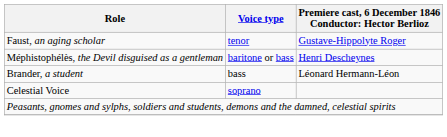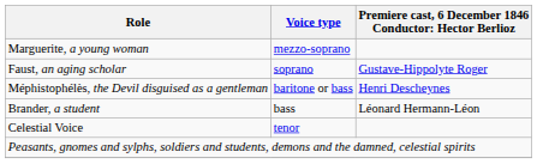 <table class="wikitable">
 <tr>
 <th>Role</th>
 <th><a href='#'>Voice type</a></th>
 <th>Premiere cast, 6 December 1846<br>Conductor: Hector Berlioz</th>
 </tr>
 <tr>
+<td>Marguerite, <em>a young woman</em></td>
+<td><a href='#'>mezzo-soprano</a></td>
+<td></td>
+</tr>
+<tr>
 <td>Faust, <em>an aging scholar</em></td>
-<td><a href='#'>tenor</a></td>
+<td><a href='#'>soprano</a></td>
 <td><a href='#'>Gustave-Hippolyte Roger</a></td>
 </tr>
 <tr>
 <td>Méphistophélès, <em>the Devil disguised as a gentleman</em></td>
 <td><a href='#'>baritone</a> or <a href='#'>bass</a></td>
 <td><a href='#'>Henri Descheynes</a></td>
 </tr>
 <tr>
 <td>Brander, <em>a student</em></td>
 <td>bass</td>
 <td>Léonard Hermann-Léon</td>
 </tr>
 <tr>
 <td>Celestial Voice</td>
-<td><a href='#'>soprano</a></td>
+<td><a href='#'>tenor</a></td>
 </tr>
 <tr>
 <td colspan="3"><em>Peasants, gnomes and sylphs, soldiers and students, demons and the damned, celestial spirits</em></td>
 </tr>
 <tr>
 </tr>
 </table>
